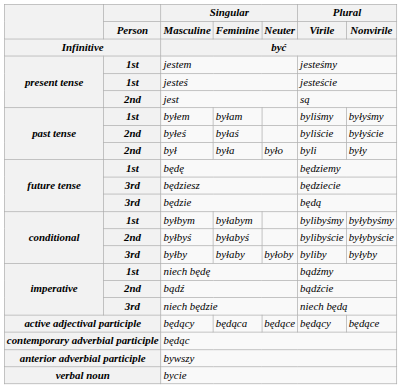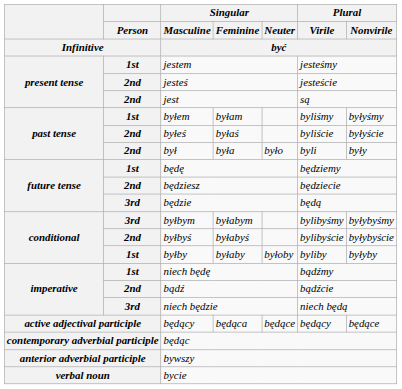 <table class="wikitable mw-collapsible mw-collapsed">
 <tr>
 <th rowspan="2"></th>
 <th></th>
 <th colspan="3"><em>Singular</em></th>
 <th colspan="2"><em>Plural</em></th>
 </tr>
 <tr>
 <th><em>Person</em></th>
 <th><em>Masculine</em></th>
 <th><em>Feminine</em></th>
 <th><em>Neuter</em></th>
 <th><em>Virile</em></th>
 <th><em>Nonvirile</em></th>
 </tr>
 <tr>
 <th colspan="2"><em>Infinitive</em></th>
 <th colspan="5"><em>być</em></th>
 </tr>
 <tr>
 <th rowspan="3"><em>present tense</em></th>
 <th><em>1st</em></th>
 <td colspan="3"><em>jestem</em></td>
 <td colspan="2"><em>jesteśmy</em></td>
 </tr>
 <tr>
-<th><em>1st</em></th>
+<th><em>2nd</em></th>
 <td colspan="3"><em>jesteś</em></td>
 <td colspan="2"><em>jesteście</em></td>
 </tr>
 <tr>
 <th><em>2nd</em></th>
 <td colspan="3"><em>jest</em></td>
 <td colspan="2"><em>są</em></td>
 </tr>
 <tr>
 <th rowspan="3"><em>past tense</em></th>
 <th><em>1st</em></th>
 <td><em>byłem</em></td>
 <td><em>byłam</em></td>
 <td></td>
 <td><em>byliśmy</em></td>
 <td><em>byłyśmy</em></td>
 </tr>
 <tr>
 <th><em>2nd</em></th>
 <td><em>byłeś</em></td>
 <td><em>byłaś</em></td>
 <td></td>
 <td><em>byliście</em></td>
 <td><em>byłyście</em></td>
 </tr>
 <tr>
 <th><em>2nd</em></th>
 <td><em>był</em></td>
 <td><em>była</em></td>
 <td><em>było</em></td>
 <td><em>byli</em></td>
 <td><em>były</em></td>
 </tr>
 <tr>
 <th rowspan="3"><em>future tense</em></th>
 <th><em>1st</em></th>
 <td colspan="3"><em>będę</em></td>
 <td colspan="2"><em>będziemy</em></td>
 </tr>
 <tr>
-<th><em>3rd</em></th>
+<th><em>2nd</em></th>
 <td colspan="3"><em>będziesz</em></td>
 <td colspan="2"><em>będziecie</em></td>
 </tr>
 <tr>
 <th><em>3rd</em></th>
 <td colspan="3"><em>będzie</em></td>
 <td colspan="2"><em>będą</em></td>
 </tr>
 <tr>
 <th rowspan="3"><em>conditional</em></th>
-<th><em>1st</em></th>
+<th><em>3rd</em></th>
 <td><em>byłbym</em></td>
 <td><em>byłabym</em></td>
 <td></td>
 <td><em>bylibyśmy</em></td>
 <td><em>byłybyśmy</em></td>
 </tr>
 <tr>
 <th><em>2nd</em></th>
 <td><em>byłbyś</em></td>
 <td><em>byłabyś</em></td>
 <td></td>
 <td><em>bylibyście</em></td>
 <td><em>byłybyście</em></td>
 </tr>
 <tr>
-<th><em>3rd</em></th>
+<th><em>1st</em></th>
 <td><em>byłby</em></td>
 <td><em>byłaby</em></td>
 <td><em>byłoby</em></td>
 <td><em>byliby</em></td>
 <td><em>byłyby</em></td>
 </tr>
 <tr>
 <th rowspan="3"><em>imperative</em></th>
 <th><em>1st</em></th>
 <td colspan="3"><em>niech będę</em></td>
 <td colspan="2"><em>bądźmy</em></td>
 </tr>
 <tr>
 <th><em>2nd</em></th>
 <td colspan="3"><em>bądź</em></td>
 <td colspan="2"><em>bądźcie</em></td>
 </tr>
 <tr>
 <th><em>3rd</em></th>
 <td colspan="3"><em>niech będzie</em></td>
 <td colspan="2"><em>niech będą</em></td>
 </tr>
 <tr>
 <th colspan="2"><em>active adjectival participle</em></th>
 <td><em>będący</em></td>
 <td><em>będąca</em></td>
 <td><em>będące</em></td>
 <td><em>będący</em></td>
 <td><em>będące</em></td>
 </tr>
 <tr>
 <th colspan="2"><em>contemporary adverbial participle</em></th>
 <td colspan="5"><em>będąc</em></td>
 </tr>
 <tr>
 <th colspan="2"><em>anterior adverbial participle</em></th>
 <td colspan="5"><em>bywszy</em></td>
 </tr>
 <tr>
 <th colspan="2"><em>verbal noun</em></th>
 <td colspan="5"><em>bycie</em></td>
 </tr>
 </table>
